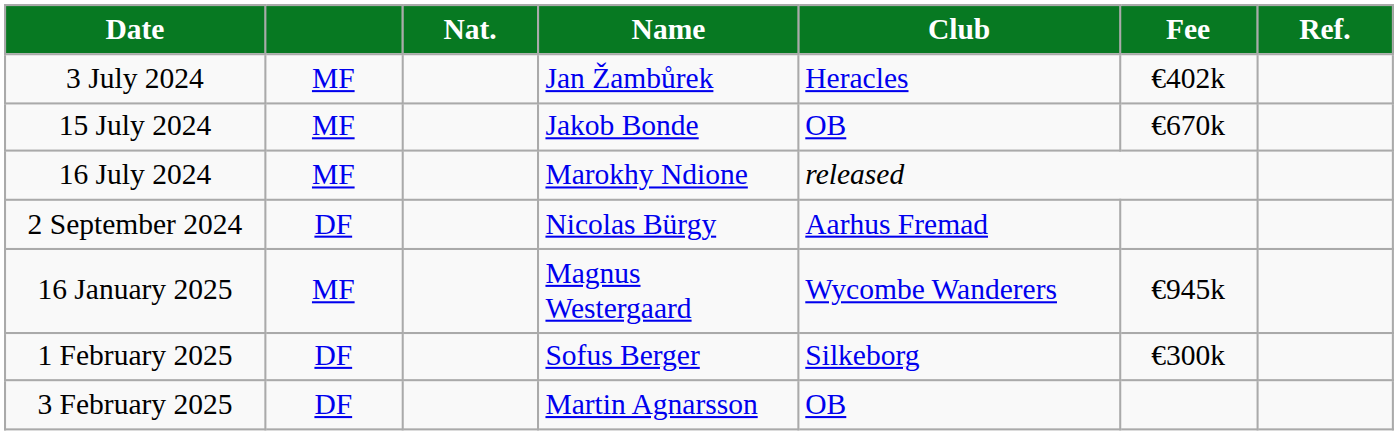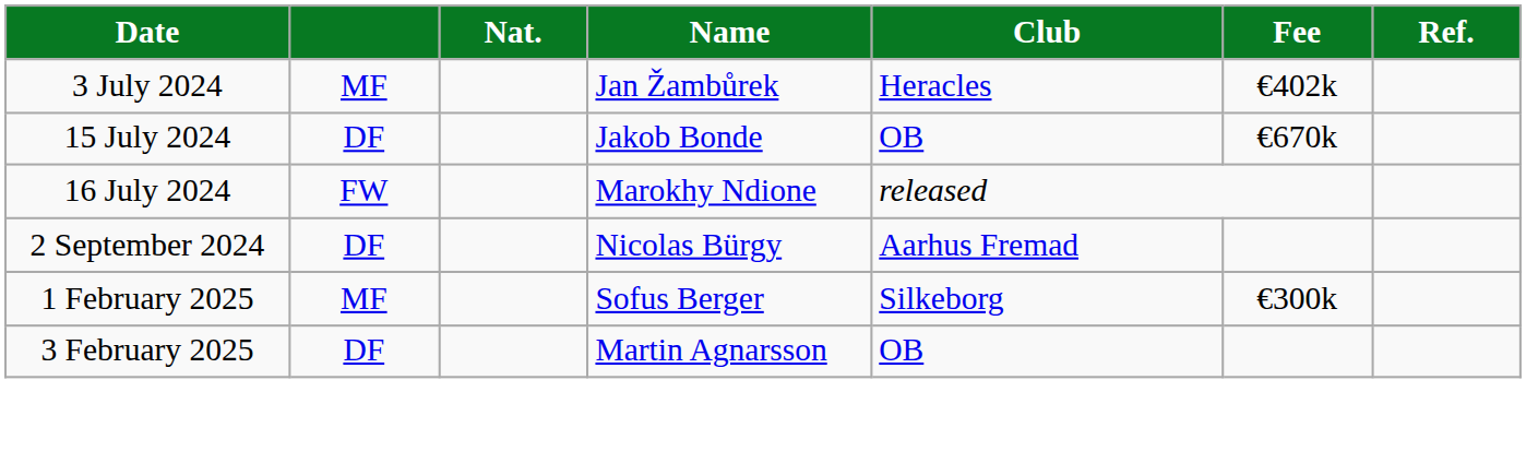 <table class="wikitable" style="text-align:center; font-size:90%">
 <tr>
 <th style="background:#077922; color:#fff; width:120px;">Date</th>
 <th style="background:#077922; color:#fff; width:60px;"></th>
 <th style="background:#077922; color:#fff; width:60px;">Nat.</th>
 <th style="background:#077922; color:#fff; width:120px;">Name</th>
 <th style="background:#077922; color:#fff; width:150px;">Club</th>
 <th style="background:#077922; color:#fff; width:60px;">Fee</th>
 <th style="background:#077922; color:#fff; width:60px;">Ref.</th>
 </tr>
 <tr>
 <td>3 July 2024</td>
 <td><a href='#'>MF</a></td>
 <td></td>
 <td align=left><a href='#'>Jan Žambůrek</a></td>
 <td align=left> <a href='#'>Heracles</a></td>
 <td>€402k</td>
 <td></td>
 </tr>
 <tr>
 <td>15 July 2024</td>
-<td><a href='#'>MF</a></td>
+<td><a href='#'>DF</a></td>
 <td></td>
 <td align=left><a href='#'>Jakob Bonde</a></td>
 <td align=left> <a href='#'>OB</a></td>
 <td>€670k</td>
 <td></td>
 </tr>
 <tr>
 <td>16 July 2024</td>
-<td><a href='#'>MF</a></td>
+<td><a href='#'>FW</a></td>
 <td></td>
 <td align=left><a href='#'>Marokhy Ndione</a></td>
 <td colspan=2 align=left><em>released</em></td>
 <td></td>
 </tr>
 <tr>
 <td>2 September 2024</td>
 <td><a href='#'>DF</a></td>
 <td></td>
 <td align=left><a href='#'>Nicolas Bürgy</a></td>
 <td align=left> <a href='#'>Aarhus Fremad</a></td>
 <td></td>
 <td></td>
 </tr>
 <tr>
-<td>16 January 2025</td>
+<td>1 February 2025</td>
 <td><a href='#'>MF</a></td>
-<td></td>
-<td align=left><a href='#'>Magnus Westergaard</a></td>
-<td align=left> <a href='#'>Wycombe Wanderers</a></td>
-<td>€945k</td>
-<td></td>
-</tr>
-<tr>
-<td>1 February 2025</td>
-<td><a href='#'>DF</a></td>
 <td></td>
 <td align=left><a href='#'>Sofus Berger</a></td>
 <td align=left> <a href='#'>Silkeborg</a></td>
 <td>€300k</td>
 <td></td>
 </tr>
 <tr>
 <td>3 February 2025</td>
 <td><a href='#'>DF</a></td>
 <td></td>
 <td align=left><a href='#'>Martin Agnarsson</a></td>
 <td align=left> <a href='#'>OB</a></td>
 <td></td>
 <td></td>
 </tr>
 </table>
